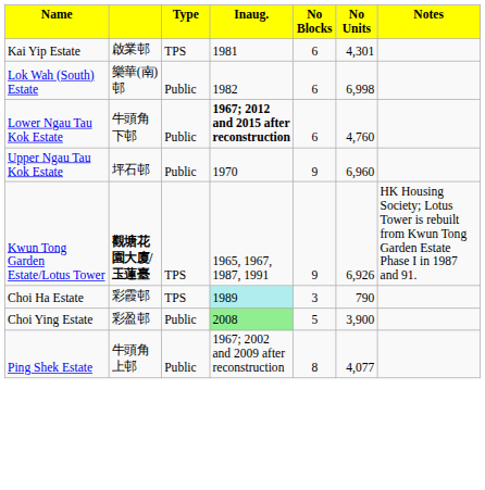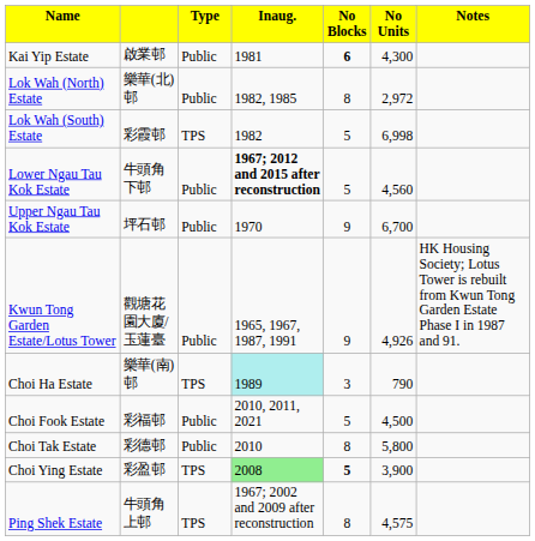 <table class="wikitable">
 <tr style="font-weight:bold;background-color:yellow" align="center" valign="top">
 <td width="143.25" Height="12.75" align="center">Name</td>
 <td width="72.75" align="center" valign="top"></td>
 <td width="59.25" align="center" valign="top">Type</td>
 <td width="48" align="center" valign="top">Inaug.</td>
 <td width="48" align="center" valign="top">No Blocks</td>
 <td width="48.75" align="center" valign="top">No Units</td>
 <td width="150.75" align="center" valign="top">Notes</td>
 </tr>
 <tr valign="bottom">
 <td Height="12.75">Kai Yip Estate</td>
 <td>啟業邨</td>
-<td>TPS</td>
+<td>Public</td>
 <td>1981</td>
-<td align="center">6</td>
-<td align="right">4,301</td>
+<td align="center"><strong>6</strong></td>
+<td align="right">4,300</td>
+<td></td>
+</tr>
+<tr valign="bottom">
+<td Height="12.75"><a href='#'>Lok Wah (North) Estate</a></td>
+<td>樂華(北)邨</td>
+<td>Public</td>
+<td>1982, 1985</td>
+<td align="center">8</td>
+<td align="right">2,972</td>
 <td></td>
 </tr>
 <tr valign="bottom">
 <td Height="12.75"><a href='#'>Lok Wah (South) Estate</a></td>
-<td>樂華(南)邨</td>
-<td>Public</td>
+<td>彩霞邨</td>
+<td>TPS</td>
 <td>1982</td>
-<td align="center">6</td>
+<td align="center">5</td>
 <td align="right">6,998</td>
 <td></td>
 </tr>
 <tr valign="bottom">
 <td Height="12.75"><a href='#'>Lower Ngau Tau Kok Estate</a></td>
 <td>牛頭角下邨</td>
 <td>Public</td>
 <td><strong>1967; 2012 and 2015 after reconstruction</strong></td>
-<td align="center">6</td>
-<td align="right">4,760</td>
+<td align="center">5</td>
+<td align="right">4,560</td>
 <td></td>
 </tr>
 <tr valign="bottom">
 <td Height="12.75"><a href='#'>Upper Ngau Tau Kok Estate</a></td>
 <td>坪石邨</td>
 <td>Public</td>
 <td>1970</td>
 <td align="center">9</td>
-<td align="right">6,960</td>
+<td align="right">6,700</td>
 <td></td>
 </tr>
 <tr valign="bottom">
 <td Height="12.75"><a href='#'>Kwun Tong Garden Estate/Lotus Tower</a></td>
-<td><strong>觀塘花園大廈/玉蓮臺</strong></td>
-<td>TPS</td>
+<td>觀塘花園大廈/玉蓮臺</td>
+<td>Public</td>
 <td>1965, 1967, 1987, 1991</td>
 <td align="center">9</td>
-<td align="right">6,926</td>
+<td align="right">4,926</td>
 <td>HK Housing Society; Lotus Tower is rebuilt from Kwun Tong Garden Estate Phase I in 1987 and 91.</td>
 </tr>
 <tr valign="bottom">
 <td Height="12.75">Choi Ha Estate</td>
-<td>彩霞邨</td>
+<td>樂華(南)邨</td>
 <td>TPS</td>
 <td style="background: paleturquoise;">1989</td>
 <td align="center">3</td>
 <td align="right">790</td>
 <td></td>
 </tr>
 <tr valign="bottom">
+<td Height="12.75">Choi Fook Estate</td>
+<td>彩福邨</td>
+<td>Public</td>
+<td>2010, 2011, 2021</td>
+<td align="center">5</td>
+<td align="right">4,500</td>
+<td></td>
+</tr>
+<tr valign="bottom">
+<td Height="12.75">Choi Tak Estate</td>
+<td>彩德邨</td>
+<td>Public</td>
+<td>2010</td>
+<td align="center">8</td>
+<td align="right">5,800</td>
+<td></td>
+</tr>
+<tr valign="bottom">
 <td Height="12.75">Choi Ying Estate</td>
 <td>彩盈邨</td>
-<td>Public</td>
+<td>TPS</td>
 <td style="background: lightgreen;">2008</td>
-<td align="center">5</td>
+<td align="center"><strong>5</strong></td>
 <td align="right">3,900</td>
 <td></td>
 </tr>
 <tr valign="bottom">
 <td Height="12.75"><a href='#'>Ping Shek Estate</a></td>
 <td>牛頭角上邨</td>
-<td>Public</td>
+<td>TPS</td>
 <td>1967; 2002 and 2009 after reconstruction</td>
 <td align="center">8</td>
-<td align="right">4,077</td>
+<td align="right">4,575</td>
 <td></td>
 </tr>
 </table>
